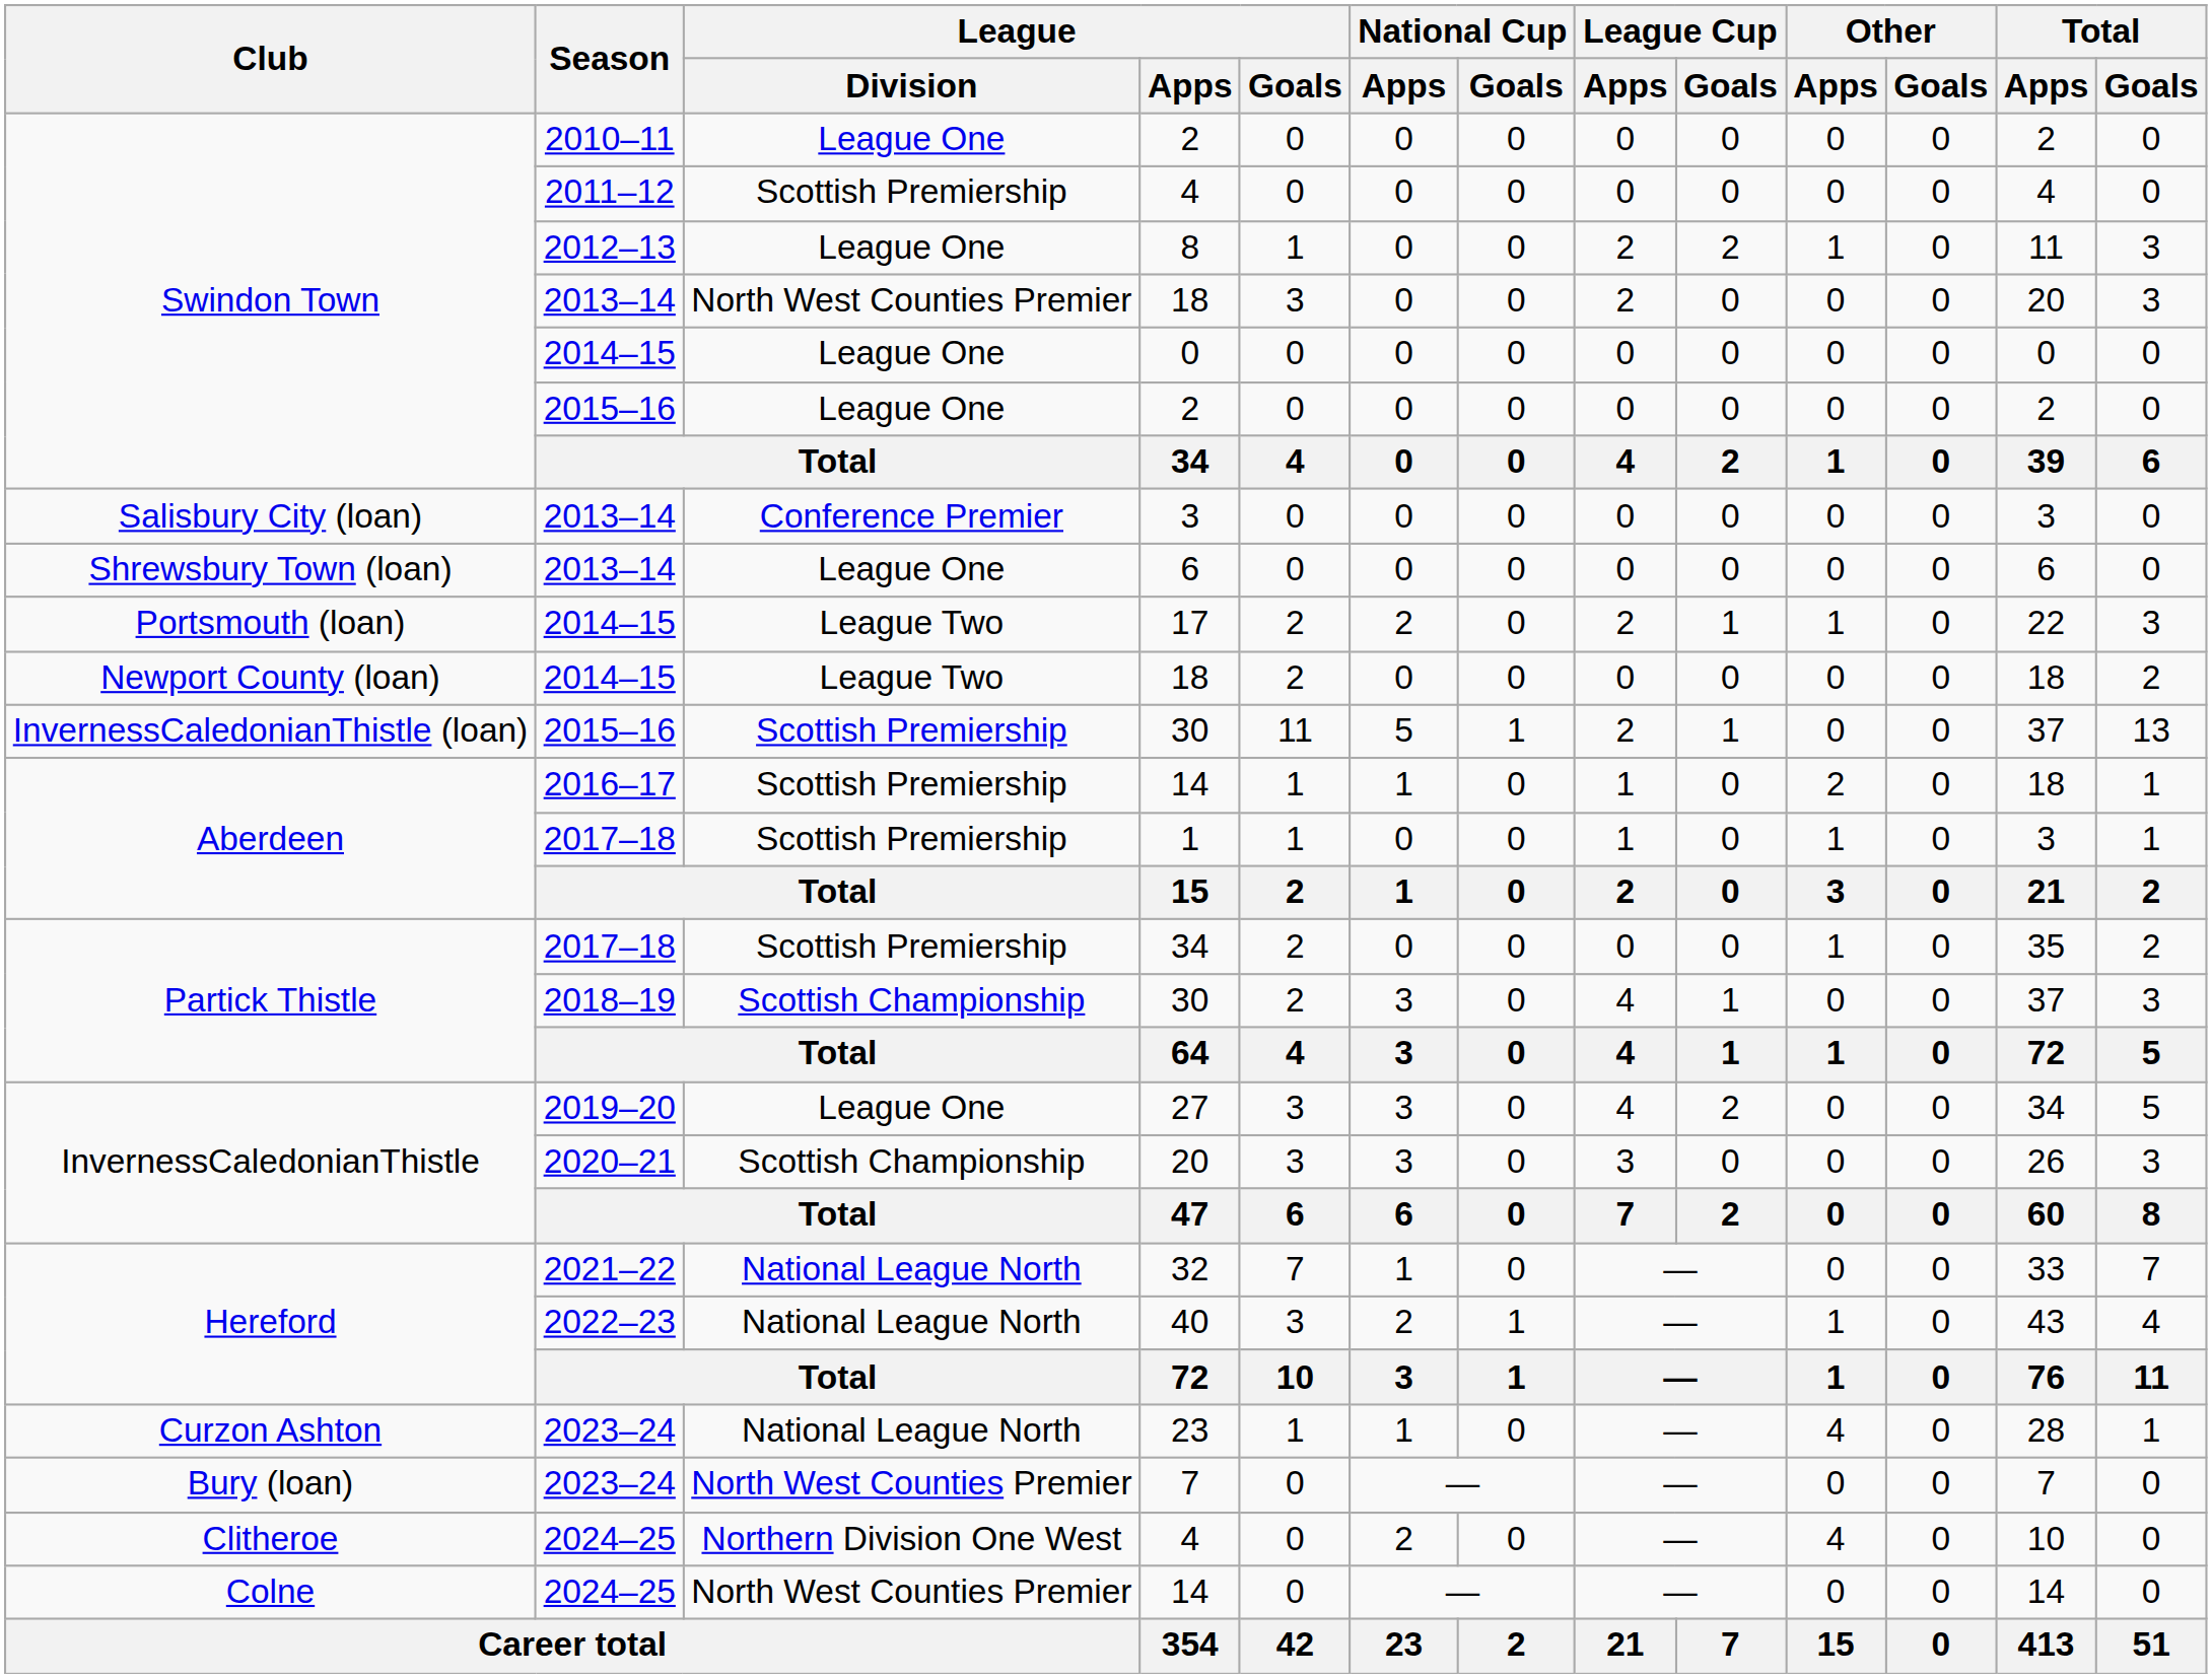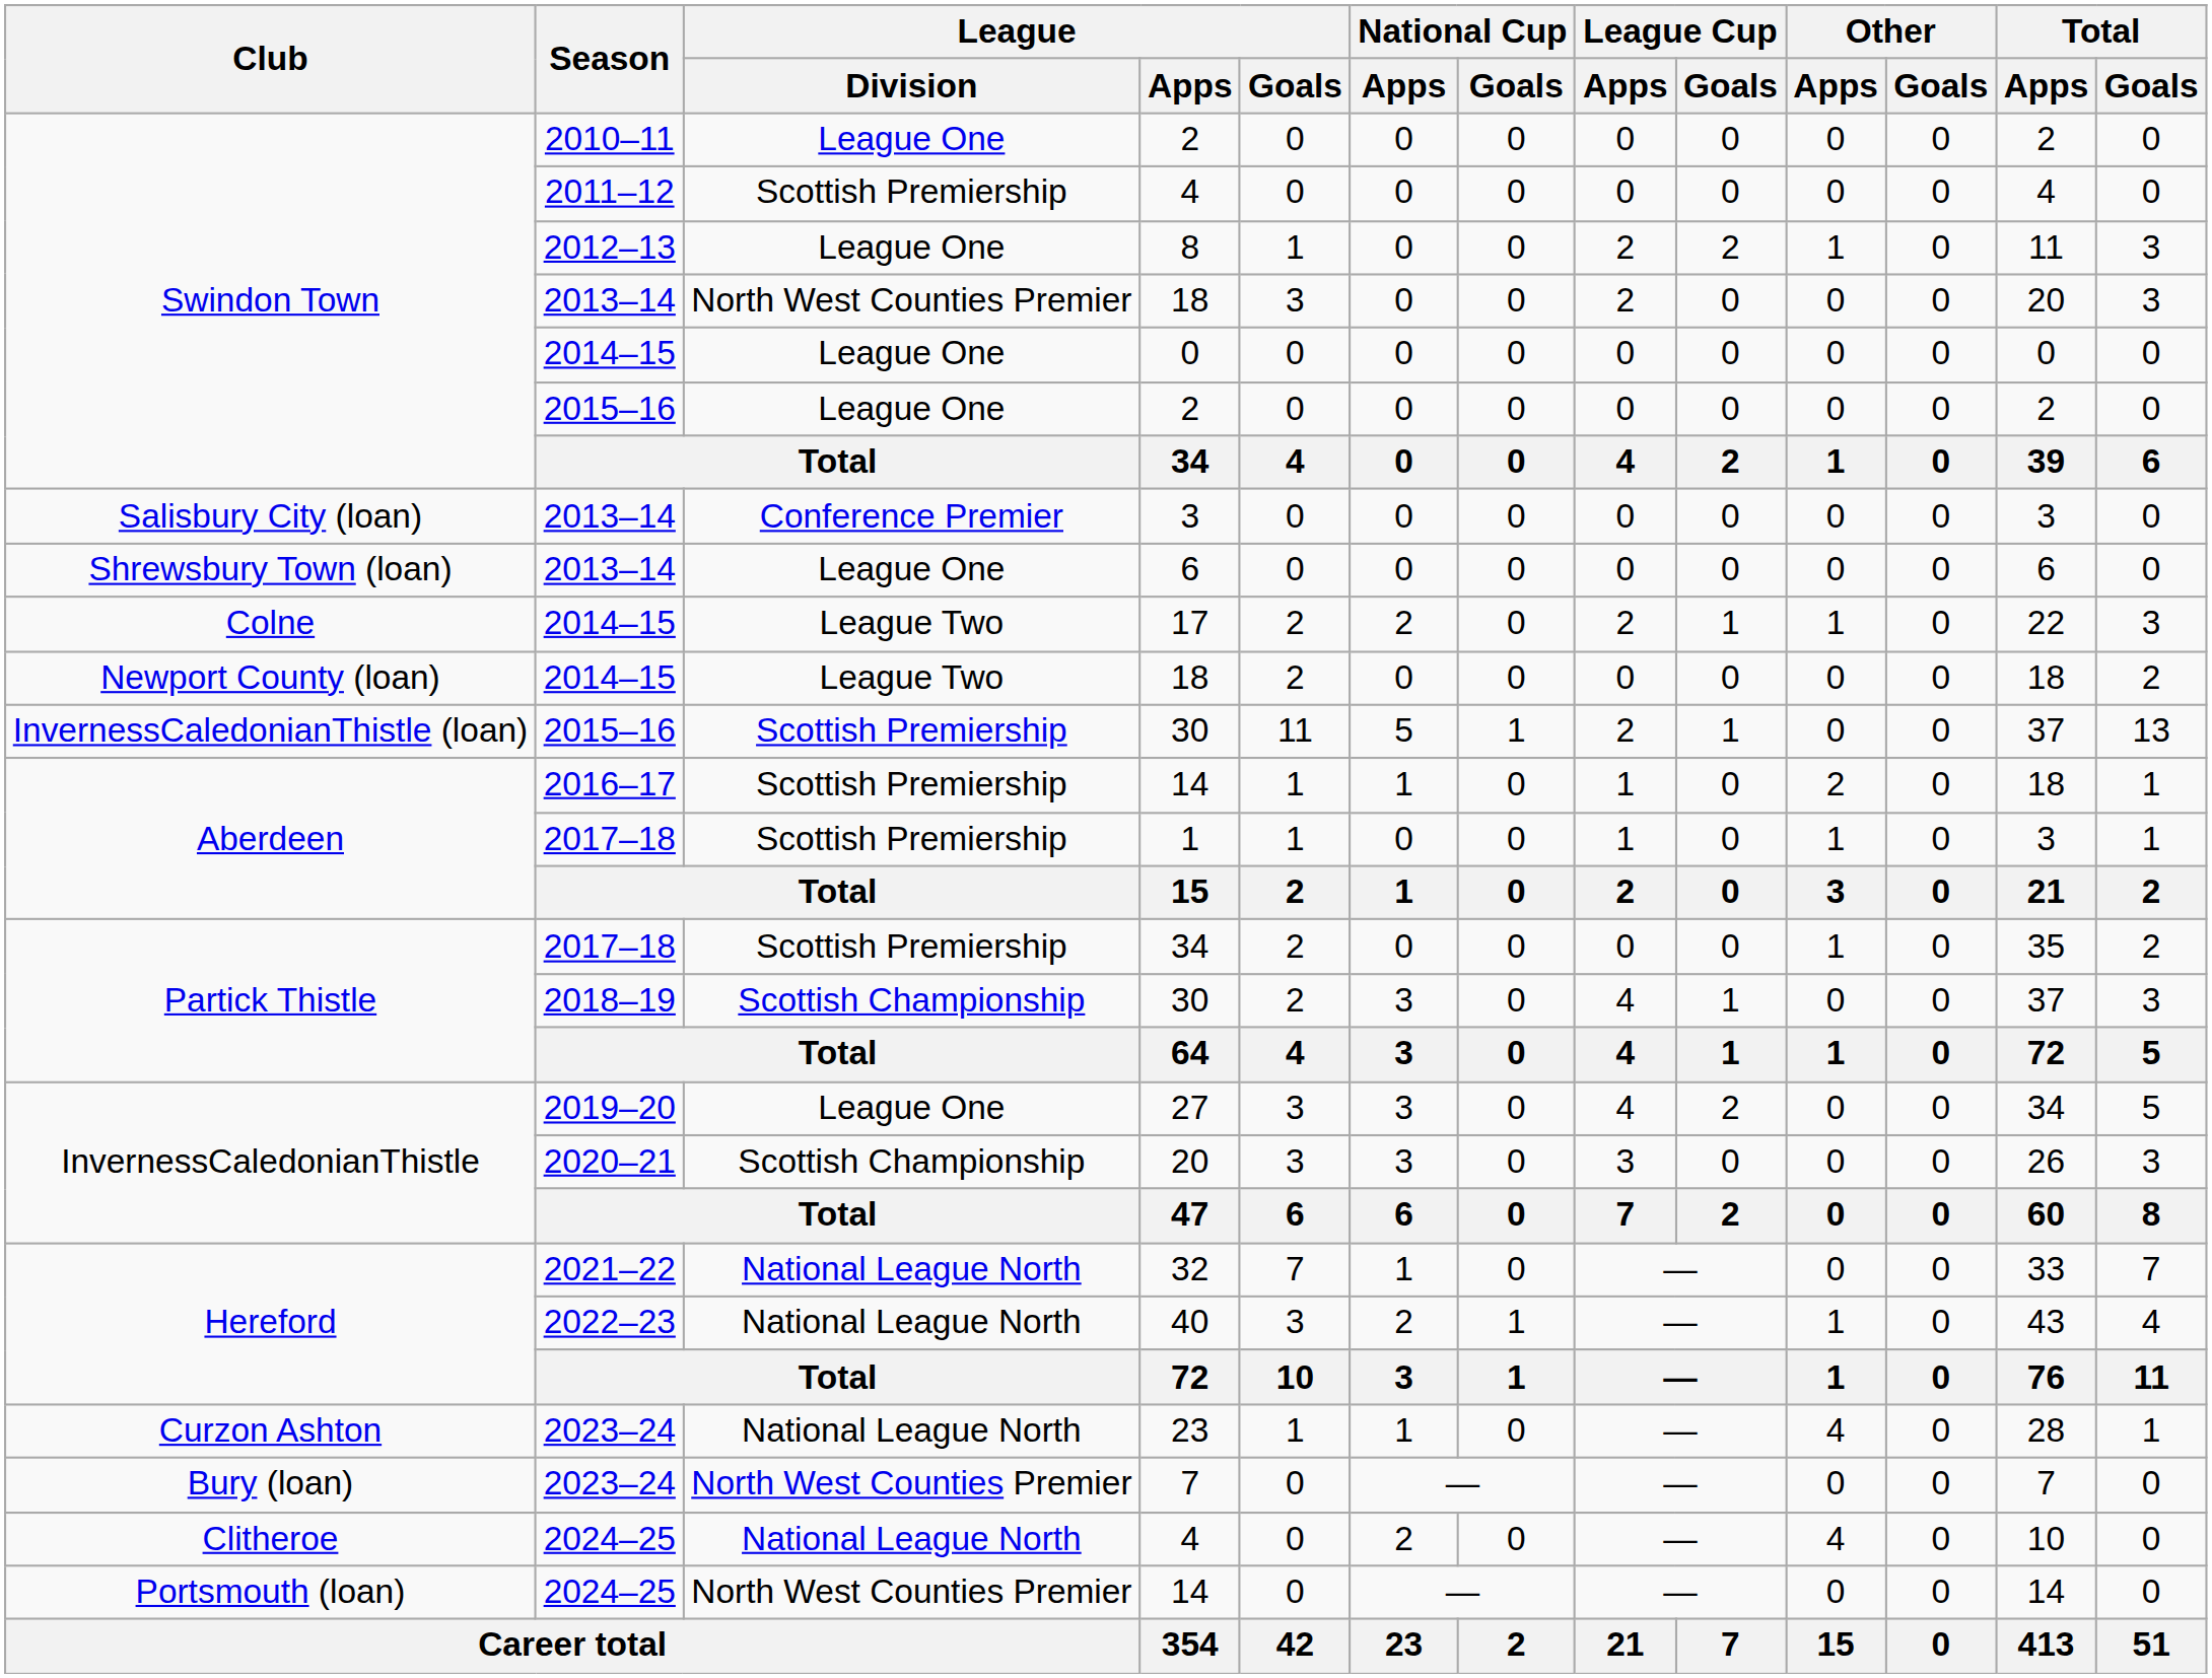 <table class="wikitable" style="text-align: center">
 <tr>
 <th rowspan="2">Club</th>
 <th rowspan="2">Season</th>
 <th colspan="3">League</th>
 <th colspan="2">National Cup</th>
 <th colspan="2">League Cup</th>
 <th colspan="2">Other</th>
 <th colspan="2">Total</th>
 </tr>
 <tr>
 <th>Division</th>
 <th>Apps</th>
 <th>Goals</th>
 <th>Apps</th>
 <th>Goals</th>
 <th>Apps</th>
 <th>Goals</th>
 <th>Apps</th>
 <th>Goals</th>
 <th>Apps</th>
 <th>Goals</th>
 </tr>
 <tr>
 <td rowspan="7"><a href='#'>Swindon Town</a></td>
 <td><a href='#'>2010–11</a></td>
 <td><a href='#'>League One</a></td>
 <td>2</td>
 <td>0</td>
 <td>0</td>
 <td>0</td>
 <td>0</td>
 <td>0</td>
 <td>0</td>
 <td>0</td>
 <td>2</td>
 <td>0</td>
 </tr>
 <tr>
 <td><a href='#'>2011–12</a></td>
 <td>Scottish Premiership</td>
 <td>4</td>
 <td>0</td>
 <td>0</td>
 <td>0</td>
 <td>0</td>
 <td>0</td>
 <td>0</td>
 <td>0</td>
 <td>4</td>
 <td>0</td>
 </tr>
 <tr>
 <td><a href='#'>2012–13</a></td>
 <td>League One</td>
 <td>8</td>
 <td>1</td>
 <td>0</td>
 <td>0</td>
 <td>2</td>
 <td>2</td>
 <td>1</td>
 <td>0</td>
 <td>11</td>
 <td>3</td>
 </tr>
 <tr>
 <td><a href='#'>2013–14</a></td>
 <td>North West Counties Premier</td>
 <td>18</td>
 <td>3</td>
 <td>0</td>
 <td>0</td>
 <td>2</td>
 <td>0</td>
 <td>0</td>
 <td>0</td>
 <td>20</td>
 <td>3</td>
 </tr>
 <tr>
 <td><a href='#'>2014–15</a></td>
 <td>League One</td>
 <td>0</td>
 <td>0</td>
 <td>0</td>
 <td>0</td>
 <td>0</td>
 <td>0</td>
 <td>0</td>
 <td>0</td>
 <td>0</td>
 <td>0</td>
 </tr>
 <tr>
 <td><a href='#'>2015–16</a></td>
 <td>League One</td>
 <td>2</td>
 <td>0</td>
 <td>0</td>
 <td>0</td>
 <td>0</td>
 <td>0</td>
 <td>0</td>
 <td>0</td>
 <td>2</td>
 <td>0</td>
 </tr>
 <tr>
 <th colspan="2">Total</th>
 <th>34</th>
 <th>4</th>
 <th>0</th>
 <th>0</th>
 <th>4</th>
 <th>2</th>
 <th>1</th>
 <th>0</th>
 <th>39</th>
 <th>6</th>
 </tr>
 <tr>
 <td><a href='#'>Salisbury City</a> (loan)</td>
 <td><a href='#'>2013–14</a></td>
 <td><a href='#'>Conference Premier</a></td>
 <td>3</td>
 <td>0</td>
 <td>0</td>
 <td>0</td>
 <td>0</td>
 <td>0</td>
 <td>0</td>
 <td>0</td>
 <td>3</td>
 <td>0</td>
 </tr>
 <tr>
 <td><a href='#'>Shrewsbury Town</a> (loan)</td>
 <td><a href='#'>2013–14</a></td>
 <td>League One</td>
 <td>6</td>
 <td>0</td>
 <td>0</td>
 <td>0</td>
 <td>0</td>
 <td>0</td>
 <td>0</td>
 <td>0</td>
 <td>6</td>
 <td>0</td>
 </tr>
 <tr>
-<td><a href='#'>Portsmouth</a> (loan)</td>
+<td><a href='#'>Colne</a></td>
 <td><a href='#'>2014–15</a></td>
 <td>League Two</td>
 <td>17</td>
 <td>2</td>
 <td>2</td>
 <td>0</td>
 <td>2</td>
 <td>1</td>
 <td>1</td>
 <td>0</td>
 <td>22</td>
 <td>3</td>
 </tr>
 <tr>
 <td><a href='#'>Newport County</a> (loan)</td>
 <td><a href='#'>2014–15</a></td>
 <td>League Two</td>
 <td>18</td>
 <td>2</td>
 <td>0</td>
 <td>0</td>
 <td>0</td>
 <td>0</td>
 <td>0</td>
 <td>0</td>
 <td>18</td>
 <td>2</td>
 </tr>
 <tr>
 <td><a href='#'>InvernessCaledonianThistle</a> (loan)</td>
 <td><a href='#'>2015–16</a></td>
 <td><a href='#'>Scottish Premiership</a></td>
 <td>30</td>
 <td>11</td>
 <td>5</td>
 <td>1</td>
 <td>2</td>
 <td>1</td>
 <td>0</td>
 <td>0</td>
 <td>37</td>
 <td>13</td>
 </tr>
 <tr>
 <td rowspan="3"><a href='#'>Aberdeen</a></td>
 <td><a href='#'>2016–17</a></td>
 <td>Scottish Premiership</td>
 <td>14</td>
 <td>1</td>
 <td>1</td>
 <td>0</td>
 <td>1</td>
 <td>0</td>
 <td>2</td>
 <td>0</td>
 <td>18</td>
 <td>1</td>
 </tr>
 <tr>
 <td><a href='#'>2017–18</a></td>
 <td>Scottish Premiership</td>
 <td>1</td>
 <td>1</td>
 <td>0</td>
 <td>0</td>
 <td>1</td>
 <td>0</td>
 <td>1</td>
 <td>0</td>
 <td>3</td>
 <td>1</td>
 </tr>
 <tr>
 <th colspan="2">Total</th>
 <th>15</th>
 <th>2</th>
 <th>1</th>
 <th>0</th>
 <th>2</th>
 <th>0</th>
 <th>3</th>
 <th>0</th>
 <th>21</th>
 <th>2</th>
 </tr>
 <tr>
 <td rowspan="3"><a href='#'>Partick Thistle</a></td>
 <td><a href='#'>2017–18</a></td>
 <td>Scottish Premiership</td>
 <td>34</td>
 <td>2</td>
 <td>0</td>
 <td>0</td>
 <td>0</td>
 <td>0</td>
 <td>1</td>
 <td>0</td>
 <td>35</td>
 <td>2</td>
 </tr>
 <tr>
 <td><a href='#'>2018–19</a></td>
 <td><a href='#'>Scottish Championship</a></td>
 <td>30</td>
 <td>2</td>
 <td>3</td>
 <td>0</td>
 <td>4</td>
 <td>1</td>
 <td>0</td>
 <td>0</td>
 <td>37</td>
 <td>3</td>
 </tr>
 <tr>
 <th colspan="2">Total</th>
 <th>64</th>
 <th>4</th>
 <th>3</th>
 <th>0</th>
 <th>4</th>
 <th>1</th>
 <th>1</th>
 <th>0</th>
 <th>72</th>
 <th>5</th>
 </tr>
 <tr>
 <td rowspan="3">InvernessCaledonianThistle</td>
 <td><a href='#'>2019–20</a></td>
 <td>League One</td>
 <td>27</td>
 <td>3</td>
 <td>3</td>
 <td>0</td>
 <td>4</td>
 <td>2</td>
 <td>0</td>
 <td>0</td>
 <td>34</td>
 <td>5</td>
 </tr>
 <tr>
 <td><a href='#'>2020–21</a></td>
 <td>Scottish Championship</td>
 <td>20</td>
 <td>3</td>
 <td>3</td>
 <td>0</td>
 <td>3</td>
 <td>0</td>
 <td>0</td>
 <td>0</td>
 <td>26</td>
 <td>3</td>
 </tr>
 <tr>
 <th colspan="2">Total</th>
 <th>47</th>
 <th>6</th>
 <th>6</th>
 <th>0</th>
 <th>7</th>
 <th>2</th>
 <th>0</th>
 <th>0</th>
 <th>60</th>
 <th>8</th>
 </tr>
 <tr>
 <td rowspan="3"><a href='#'>Hereford</a></td>
 <td><a href='#'>2021–22</a></td>
 <td><a href='#'>National League North</a></td>
 <td>32</td>
 <td>7</td>
 <td>1</td>
 <td>0</td>
 <td colspan="2">—</td>
 <td>0</td>
 <td>0</td>
 <td>33</td>
 <td>7</td>
 </tr>
 <tr>
 <td><a href='#'>2022–23</a></td>
 <td>National League North</td>
 <td>40</td>
 <td>3</td>
 <td>2</td>
 <td>1</td>
 <td colspan="2">—</td>
 <td>1</td>
 <td>0</td>
 <td>43</td>
 <td>4</td>
 </tr>
 <tr>
 <th colspan="2">Total</th>
 <th>72</th>
 <th>10</th>
 <th>3</th>
 <th>1</th>
 <th colspan="2">—</th>
 <th>1</th>
 <th>0</th>
 <th>76</th>
 <th>11</th>
 </tr>
 <tr>
 <td><a href='#'>Curzon Ashton</a></td>
 <td><a href='#'>2023–24</a></td>
 <td>National League North</td>
 <td>23</td>
 <td>1</td>
 <td>1</td>
 <td>0</td>
 <td colspan="2">—</td>
 <td>4</td>
 <td>0</td>
 <td>28</td>
 <td>1</td>
 </tr>
 <tr>
 <td><a href='#'>Bury</a> (loan)</td>
 <td><a href='#'>2023–24</a></td>
 <td><a href='#'>North West Counties</a> Premier</td>
 <td>7</td>
 <td>0</td>
 <td colspan="2">—</td>
 <td colspan="2">—</td>
 <td>0</td>
 <td>0</td>
 <td>7</td>
 <td>0</td>
 </tr>
 <tr>
 <td><a href='#'>Clitheroe</a></td>
 <td><a href='#'>2024–25</a></td>
-<td><a href='#'>Northern</a> Division One West</td>
+<td><a href='#'>National League North</a></td>
 <td>4</td>
 <td>0</td>
 <td>2</td>
 <td>0</td>
 <td colspan="2">—</td>
 <td>4</td>
 <td>0</td>
 <td>10</td>
 <td>0</td>
 </tr>
 <tr>
-<td><a href='#'>Colne</a></td>
+<td><a href='#'>Portsmouth</a> (loan)</td>
 <td><a href='#'>2024–25</a></td>
 <td>North West Counties Premier</td>
 <td>14</td>
 <td>0</td>
 <td colspan="2">—</td>
 <td colspan="2">—</td>
 <td>0</td>
 <td>0</td>
 <td>14</td>
 <td>0</td>
 </tr>
 <tr>
 <th colspan="3">Career total</th>
 <th>354</th>
 <th>42</th>
 <th>23</th>
 <th>2</th>
 <th>21</th>
 <th>7</th>
 <th>15</th>
 <th>0</th>
 <th>413</th>
 <th>51</th>
 </tr>
 </table>
